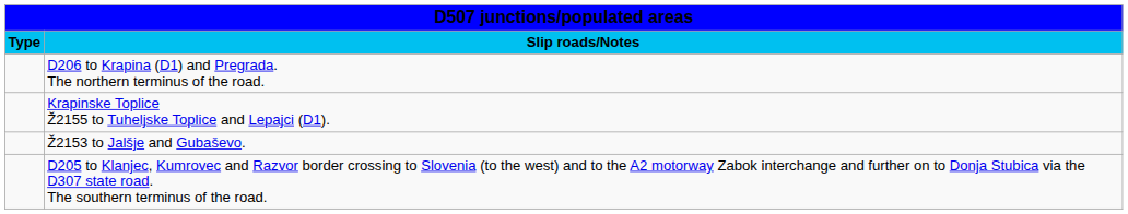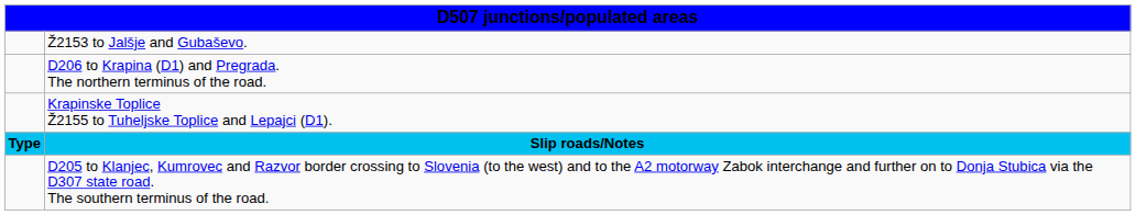 <table class="wikitable">
 <tr>
 <td colspan=2 bgcolor=blue align=center style=margin-top:15><span><big><strong>D507 junctions/populated areas</strong></big></span></td>
 </tr>
 <tr>
-<td align=center bgcolor=00c0f0><strong>Type</strong></td>
-<td align=center bgcolor=00c0f0><strong>Slip roads/Notes</strong></td>
+<td></td>
+<td>Ž2153 to <a href='#'>Jalšje</a> and <a href='#'>Gubaševo</a>.</td>
 </tr>
 <tr>
 <td></td>
 <td> <a href='#'>D206</a> to <a href='#'>Krapina</a> (<a href='#'>D1</a>) and <a href='#'>Pregrada</a>.<br>The northern terminus of the road.</td>
 </tr>
 <tr>
 <td></td>
 <td><a href='#'>Krapinske Toplice</a><br>Ž2155 to <a href='#'>Tuheljske Toplice</a> and <a href='#'>Lepajci</a> (<a href='#'>D1</a>).</td>
 </tr>
 <tr>
-<td></td>
-<td>Ž2153 to <a href='#'>Jalšje</a> and <a href='#'>Gubaševo</a>.</td>
+<td align=center bgcolor=00c0f0><strong>Type</strong></td>
+<td align=center bgcolor=00c0f0><strong>Slip roads/Notes</strong></td>
 </tr>
 <tr>
 <td></td>
 <td> <a href='#'>D205</a> to <a href='#'>Klanjec</a>, <a href='#'>Kumrovec</a> and <a href='#'>Razvor</a> border crossing to <a href='#'>Slovenia</a> (to the west) and to the <a href='#'>A2 motorway</a> Zabok interchange and further on to <a href='#'>Donja Stubica</a> via the <a href='#'>D307 state road</a>.<br>The southern terminus of the road.</td>
 </tr>
 </table>
